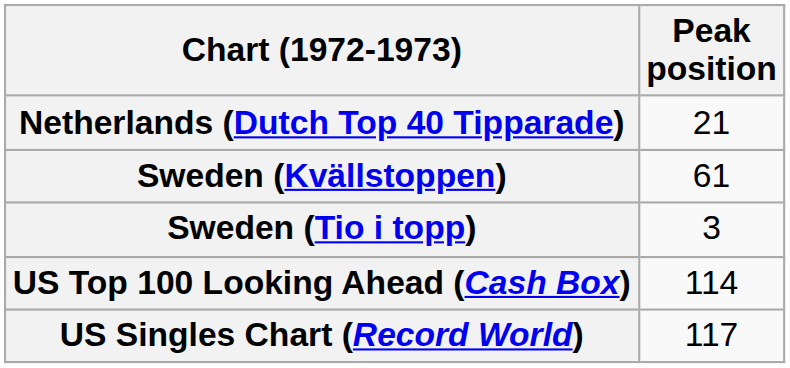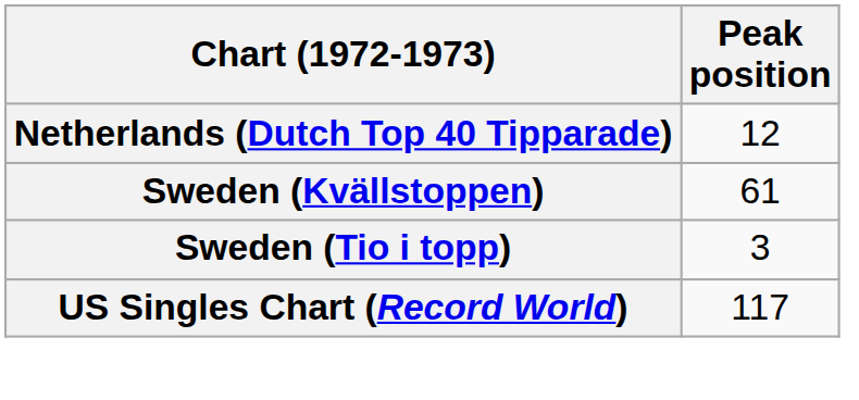 <table class="wikitable sortable plainrowheaders" style="text-align:center">
 <tr>
 <th scope="col">Chart (1972-1973)</th>
 <th scope="col">Peak<br>position</th>
 </tr>
 <tr>
 <th scope="row">Netherlands (<a href='#'>Dutch Top 40 Tipparade</a>)</th>
-<td>21</td>
+<td>12</td>
 </tr>
 <tr>
 <th scope="row">Sweden (<a href='#'>Kvällstoppen</a>)</th>
 <td>61</td>
 </tr>
 <tr>
 <th scope="row">Sweden (<a href='#'>Tio i topp</a>)</th>
 <td>3</td>
 </tr>
 <tr>
-<th scope="row">US Top 100 Looking Ahead (<em><a href='#'>Cash Box</a></em>)</th>
-<td>114</td>
-</tr>
-<tr>
 <th scope="row">US Singles Chart (<em><a href='#'>Record World</a></em>)</th>
 <td>117</td>
 </tr>
 </table>
